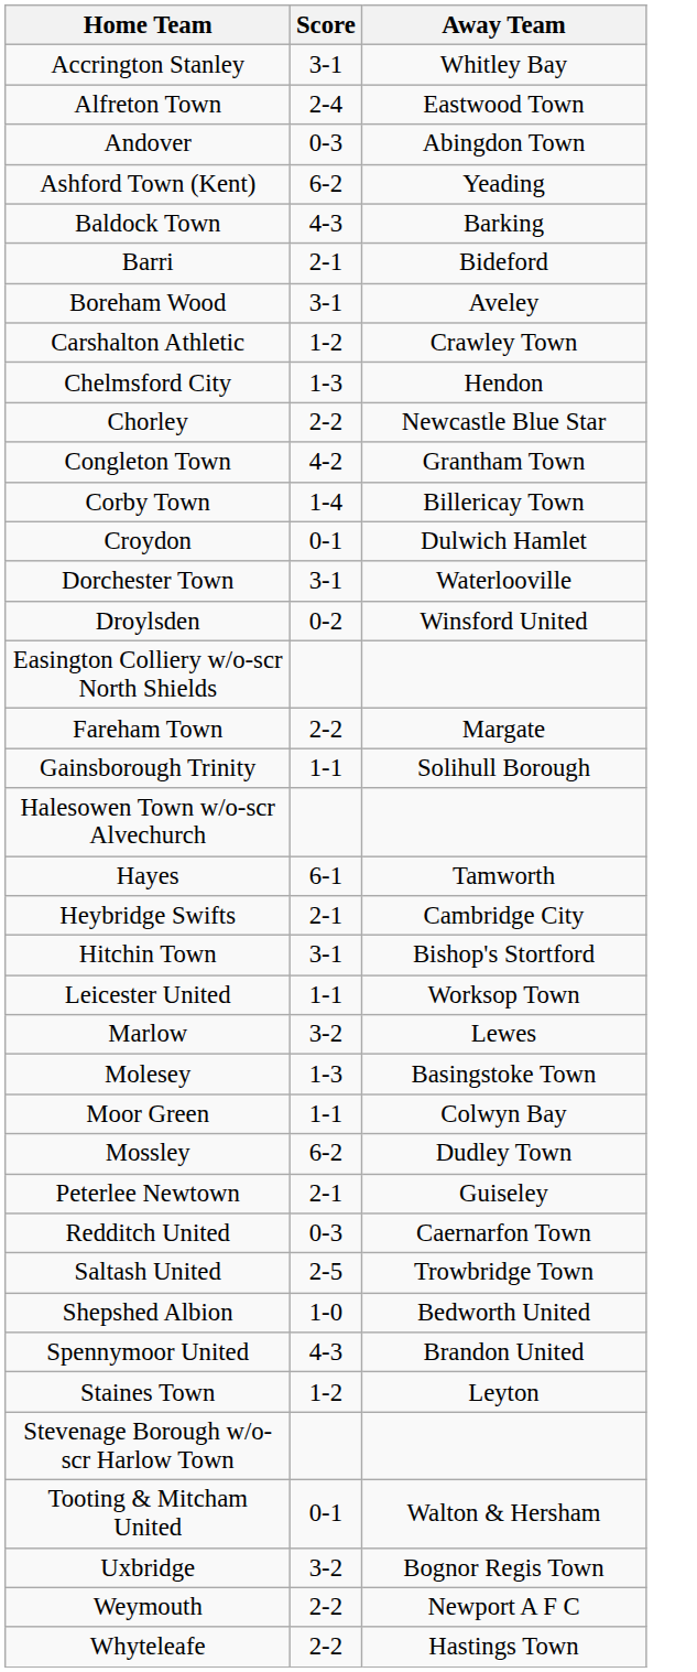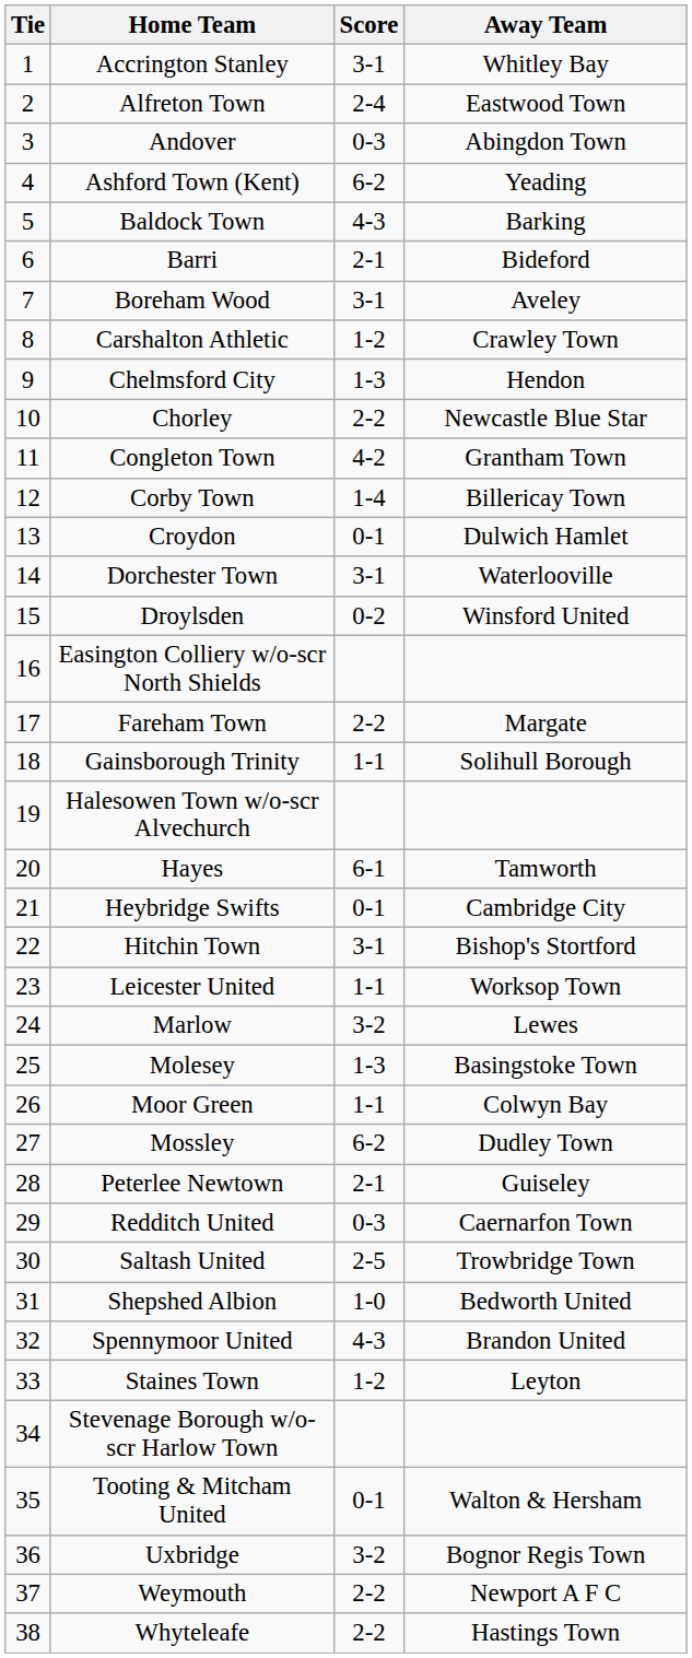 <table class="wikitable" style="text-align:center;">
 <tr>
+<th width=20>Tie</th>
 <th width=175>Home Team</th>
 <th width=20>Score</th>
 <th width=175>Away Team</th>
 </tr>
 <tr>
+<td>1</td>
 <td>Accrington Stanley</td>
 <td>3-1</td>
 <td>Whitley Bay</td>
 </tr>
 <tr>
+<td>2</td>
 <td>Alfreton Town</td>
 <td>2-4</td>
 <td>Eastwood Town</td>
 </tr>
 <tr>
+<td>3</td>
 <td>Andover</td>
 <td>0-3</td>
 <td>Abingdon Town</td>
 </tr>
 <tr>
+<td>4</td>
 <td>Ashford Town (Kent)</td>
 <td>6-2</td>
 <td>Yeading</td>
 </tr>
 <tr>
+<td>5</td>
 <td>Baldock Town</td>
 <td>4-3</td>
 <td>Barking</td>
 </tr>
 <tr>
+<td>6</td>
 <td>Barri</td>
 <td>2-1</td>
 <td>Bideford</td>
 </tr>
 <tr>
+<td>7</td>
 <td>Boreham Wood</td>
 <td>3-1</td>
 <td>Aveley</td>
 </tr>
 <tr>
+<td>8</td>
 <td>Carshalton Athletic</td>
 <td>1-2</td>
 <td>Crawley Town</td>
 </tr>
 <tr>
+<td>9</td>
 <td>Chelmsford City</td>
 <td>1-3</td>
 <td>Hendon</td>
 </tr>
 <tr>
+<td>10</td>
 <td>Chorley</td>
 <td>2-2</td>
 <td>Newcastle Blue Star</td>
 </tr>
 <tr>
+<td>11</td>
 <td>Congleton Town</td>
 <td>4-2</td>
 <td>Grantham Town</td>
 </tr>
 <tr>
+<td>12</td>
 <td>Corby Town</td>
 <td>1-4</td>
 <td>Billericay Town</td>
 </tr>
 <tr>
+<td>13</td>
 <td>Croydon</td>
 <td>0-1</td>
 <td>Dulwich Hamlet</td>
 </tr>
 <tr>
+<td>14</td>
 <td>Dorchester Town</td>
 <td>3-1</td>
 <td>Waterlooville</td>
 </tr>
 <tr>
+<td>15</td>
 <td>Droylsden</td>
 <td>0-2</td>
 <td>Winsford United</td>
 </tr>
 <tr>
+<td>16</td>
 <td>Easington Colliery w/o-scr North Shields</td>
 <td></td>
 <td></td>
 </tr>
 <tr>
+<td>17</td>
 <td>Fareham Town</td>
 <td>2-2</td>
 <td>Margate</td>
 </tr>
 <tr>
+<td>18</td>
 <td>Gainsborough Trinity</td>
 <td>1-1</td>
 <td>Solihull Borough</td>
 </tr>
 <tr>
+<td>19</td>
 <td>Halesowen Town w/o-scr Alvechurch</td>
 <td></td>
 <td></td>
 </tr>
 <tr>
+<td>20</td>
 <td>Hayes</td>
 <td>6-1</td>
 <td>Tamworth</td>
 </tr>
 <tr>
+<td>21</td>
 <td>Heybridge Swifts</td>
-<td>2-1</td>
+<td>0-1</td>
 <td>Cambridge City</td>
 </tr>
 <tr>
+<td>22</td>
 <td>Hitchin Town</td>
 <td>3-1</td>
 <td>Bishop's Stortford</td>
 </tr>
 <tr>
+<td>23</td>
 <td>Leicester United</td>
 <td>1-1</td>
 <td>Worksop Town</td>
 </tr>
 <tr>
+<td>24</td>
 <td>Marlow</td>
 <td>3-2</td>
 <td>Lewes</td>
 </tr>
 <tr>
+<td>25</td>
 <td>Molesey</td>
 <td>1-3</td>
 <td>Basingstoke Town</td>
 </tr>
 <tr>
+<td>26</td>
 <td>Moor Green</td>
 <td>1-1</td>
 <td>Colwyn Bay</td>
 </tr>
 <tr>
+<td>27</td>
 <td>Mossley</td>
 <td>6-2</td>
 <td>Dudley Town</td>
 </tr>
 <tr>
+<td>28</td>
 <td>Peterlee Newtown</td>
 <td>2-1</td>
 <td>Guiseley</td>
 </tr>
 <tr>
+<td>29</td>
 <td>Redditch United</td>
 <td>0-3</td>
 <td>Caernarfon Town</td>
 </tr>
 <tr>
+<td>30</td>
 <td>Saltash United</td>
 <td>2-5</td>
 <td>Trowbridge Town</td>
 </tr>
 <tr>
+<td>31</td>
 <td>Shepshed Albion</td>
 <td>1-0</td>
 <td>Bedworth United</td>
 </tr>
 <tr>
+<td>32</td>
 <td>Spennymoor United</td>
 <td>4-3</td>
 <td>Brandon United</td>
 </tr>
 <tr>
+<td>33</td>
 <td>Staines Town</td>
 <td>1-2</td>
 <td>Leyton</td>
 </tr>
 <tr>
+<td>34</td>
 <td>Stevenage Borough w/o-scr Harlow Town</td>
 <td></td>
 <td></td>
 </tr>
 <tr>
+<td>35</td>
 <td>Tooting & Mitcham United</td>
 <td>0-1</td>
 <td>Walton & Hersham</td>
 </tr>
 <tr>
+<td>36</td>
 <td>Uxbridge</td>
 <td>3-2</td>
 <td>Bognor Regis Town</td>
 </tr>
 <tr>
+<td>37</td>
 <td>Weymouth</td>
 <td>2-2</td>
 <td>Newport A F C</td>
 </tr>
 <tr>
+<td>38</td>
 <td>Whyteleafe</td>
 <td>2-2</td>
 <td>Hastings Town</td>
 </tr>
 </table>
